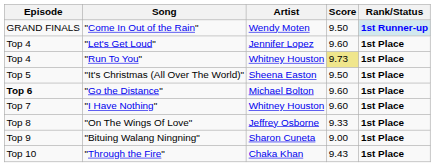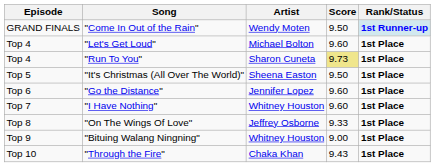 <table class="wikitable">
 <tr>
 <th>Episode</th>
 <th>Song</th>
 <th>Artist</th>
 <th>Score</th>
 <th>Rank/Status</th>
 </tr>
 <tr>
 <td>GRAND FINALS</td>
 <td>"<a href='#'>Come In Out of the Rain</a>"</td>
 <td><a href='#'>Wendy Moten</a></td>
 <td>9.50</td>
 <td style="background:#D1E8EF; color:blue"><strong>1st Runner-up</strong></td>
 </tr>
 <tr>
 <td>Top 4</td>
 <td>"<a href='#'>Let's Get Loud</a>"</td>
-<td><a href='#'>Jennifer Lopez</a></td>
+<td><a href='#'>Michael Bolton</a></td>
 <td>9.60</td>
 <td style="background:light Yellow; color: Black"><strong>1st Place</strong></td>
 </tr>
 <tr>
 <td>Top 4</td>
 <td>"<a href='#'>Run To You</a>"</td>
-<td><a href='#'>Whitney Houston</a></td>
+<td><a href='#'>Sharon Cuneta</a></td>
 <td style="background: khaki;">9.73</td>
 <td style="background:light Yellow; color: Black"><strong>1st Place</strong></td>
 </tr>
 <tr>
 <td>Top 5</td>
 <td>"It's Christmas (All Over The World)"</td>
 <td><a href='#'>Sheena Easton</a></td>
 <td>9.50</td>
 <td style="background:light Yellow; color: Black"><strong>1st Place</strong></td>
 </tr>
 <tr>
-<td><strong>Top 6</strong></td>
+<td>Top 6</td>
 <td>"<a href='#'>Go the Distance</a>"</td>
-<td><a href='#'>Michael Bolton</a></td>
+<td><a href='#'>Jennifer Lopez</a></td>
 <td>9.60</td>
 <td style="background:light Yellow; color: Black"><strong>1st Place</strong></td>
 </tr>
 <tr>
 <td>Top 7</td>
 <td>"<a href='#'>I Have Nothing</a>"</td>
 <td><a href='#'>Whitney Houston</a></td>
 <td>9.60</td>
 <td style="background:light Yellow; color: Black"><strong>1st Place</strong></td>
 </tr>
 <tr>
 <td>Top 8</td>
 <td>"On The Wings Of Love"</td>
 <td><a href='#'>Jeffrey Osborne</a></td>
 <td>9.33</td>
 <td style="background:light Yellow; color: Black"><strong>1st Place</strong></td>
 </tr>
 <tr>
 <td>Top 9</td>
 <td>"Bituing Walang Ningning"</td>
-<td><a href='#'>Sharon Cuneta</a></td>
+<td><a href='#'>Whitney Houston</a></td>
 <td>9.00</td>
 <td style="background:light Yellow; color: Black"><strong>1st Place</strong></td>
 </tr>
 <tr>
 <td>Top 10</td>
 <td>"<a href='#'>Through the Fire</a>"</td>
 <td><a href='#'>Chaka Khan</a></td>
 <td>9.43</td>
 <td style="background:light Yellow; color: Black"><strong>1st Place</strong></td>
 </tr>
 </table>
